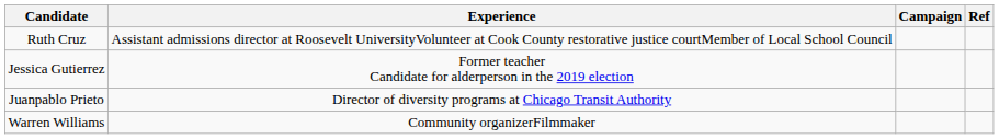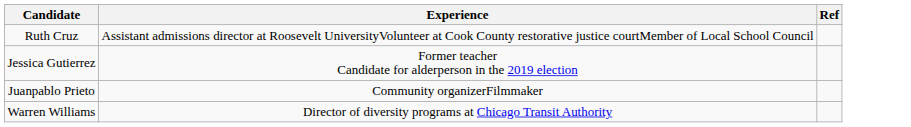 <table class="wikitable" style="text-align:center">
 <tr>
 <th>Candidate</th>
 <th>Experience</th>
-<th>Campaign</th>
 <th>Ref</th>
 </tr>
 <tr>
 <td>Ruth Cruz</td>
 <td>Assistant admissions director at Roosevelt UniversityVolunteer at Cook County restorative justice courtMember of Local School Council</td>
 <td></td>
-<td></td>
 </tr>
 <tr>
 <td>Jessica Gutierrez</td>
 <td>Former teacher<br>Candidate for alderperson in the <a href='#'>2019 election</a></td>
 <td></td>
-<td></td>
 </tr>
 <tr>
 <td>Juanpablo Prieto</td>
-<td>Director of diversity programs at <a href='#'>Chicago Transit Authority</a></td>
-<td></td>
+<td>Community organizerFilmmaker</td>
 <td></td>
 </tr>
 <tr>
 <td>Warren Williams</td>
-<td>Community organizerFilmmaker</td>
-<td></td>
+<td>Director of diversity programs at <a href='#'>Chicago Transit Authority</a></td>
 <td></td>
 </tr>
 </table>
